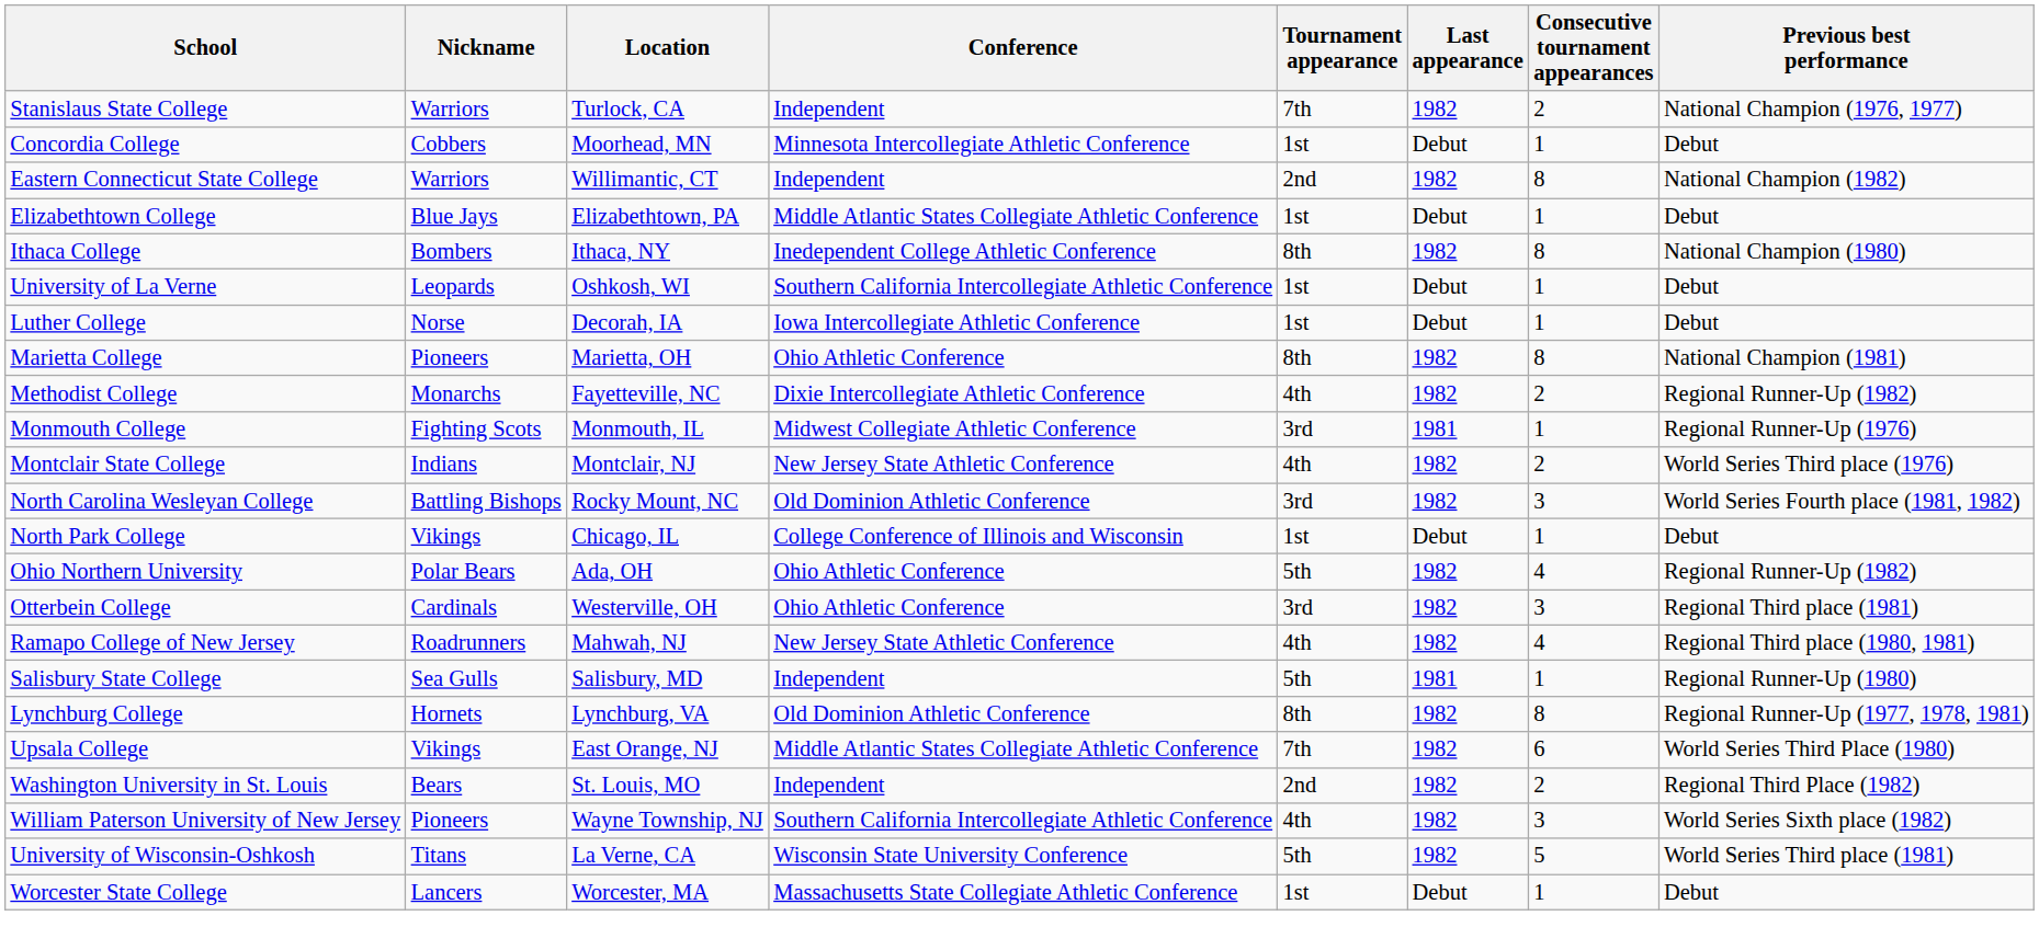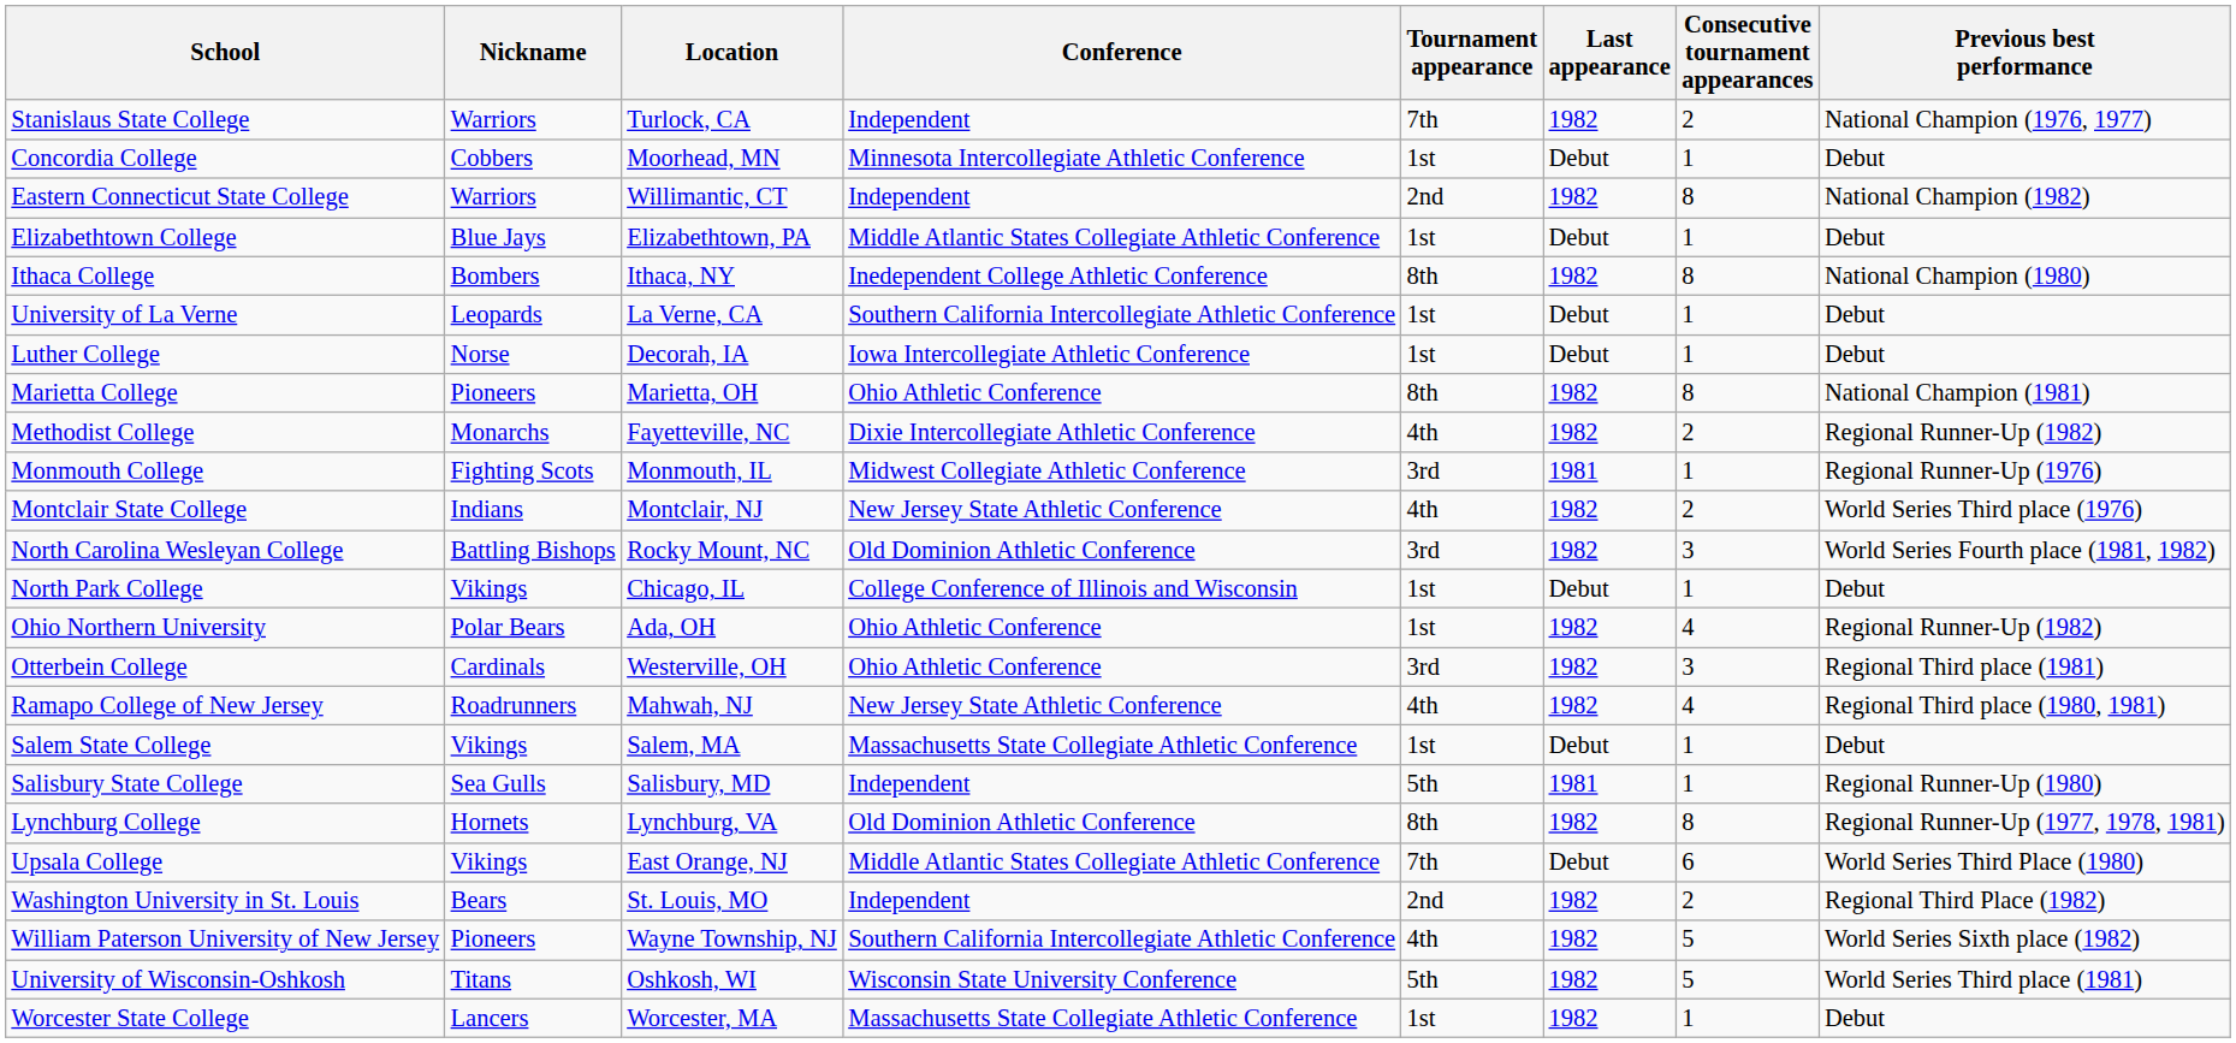 <table class="wikitable sortable">
 <tr>
 <th>School</th>
 <th>Nickname</th>
 <th>Location</th>
 <th>Conference</th>
 <th data-sort-type="number">Tournament<br>appearance</th>
 <th data-sort-type="number">Last<br>appearance</th>
 <th>Consecutive<br>tournament<br>appearances</th>
 <th>Previous best<br>performance</th>
 </tr>
 <tr>
 <td><a href='#'>Stanislaus State College</a></td>
 <td><a href='#'>Warriors</a></td>
 <td><a href='#'>Turlock, CA</a></td>
 <td><a href='#'>Independent</a></td>
 <td>7th</td>
 <td><a href='#'>1982</a></td>
 <td>2</td>
 <td>National Champion (<a href='#'>1976</a>, <a href='#'>1977</a>)</td>
 </tr>
 <tr>
 <td><a href='#'>Concordia College</a></td>
 <td><a href='#'>Cobbers</a></td>
 <td><a href='#'>Moorhead, MN</a></td>
 <td><a href='#'>Minnesota Intercollegiate Athletic Conference</a></td>
 <td>1st</td>
 <td>Debut</td>
 <td>1</td>
 <td>Debut</td>
 </tr>
 <tr>
 <td><a href='#'>Eastern Connecticut State College</a></td>
 <td><a href='#'>Warriors</a></td>
 <td><a href='#'>Willimantic, CT</a></td>
 <td><a href='#'>Independent</a></td>
 <td>2nd</td>
 <td><a href='#'>1982</a></td>
 <td>8</td>
 <td>National Champion (<a href='#'>1982</a>)</td>
 </tr>
 <tr>
 <td><a href='#'>Elizabethtown College</a></td>
 <td><a href='#'>Blue Jays</a></td>
 <td><a href='#'>Elizabethtown, PA</a></td>
 <td><a href='#'>Middle Atlantic States Collegiate Athletic Conference</a></td>
 <td>1st</td>
 <td>Debut</td>
 <td>1</td>
 <td>Debut</td>
 </tr>
 <tr>
 <td><a href='#'>Ithaca College</a></td>
 <td><a href='#'>Bombers</a></td>
 <td><a href='#'>Ithaca, NY</a></td>
 <td><a href='#'>Inedependent College Athletic Conference</a></td>
 <td>8th</td>
 <td><a href='#'>1982</a></td>
 <td>8</td>
 <td>National Champion (<a href='#'>1980</a>)</td>
 </tr>
 <tr>
 <td><a href='#'>University of La Verne</a></td>
 <td><a href='#'>Leopards</a></td>
-<td><a href='#'>Oshkosh, WI</a></td>
+<td><a href='#'>La Verne, CA</a></td>
 <td><a href='#'>Southern California Intercollegiate Athletic Conference</a></td>
 <td>1st</td>
 <td>Debut</td>
 <td>1</td>
 <td>Debut</td>
 </tr>
 <tr>
 <td><a href='#'>Luther College</a></td>
 <td><a href='#'>Norse</a></td>
 <td><a href='#'>Decorah, IA</a></td>
 <td><a href='#'>Iowa Intercollegiate Athletic Conference</a></td>
 <td>1st</td>
 <td>Debut</td>
 <td>1</td>
 <td>Debut</td>
 </tr>
 <tr>
 <td><a href='#'>Marietta College</a></td>
 <td><a href='#'>Pioneers</a></td>
 <td><a href='#'>Marietta, OH</a></td>
 <td><a href='#'>Ohio Athletic Conference</a></td>
 <td>8th</td>
 <td><a href='#'>1982</a></td>
 <td>8</td>
 <td>National Champion (<a href='#'>1981</a>)</td>
 </tr>
 <tr>
 <td><a href='#'>Methodist College</a></td>
 <td><a href='#'>Monarchs</a></td>
 <td><a href='#'>Fayetteville, NC</a></td>
 <td><a href='#'>Dixie Intercollegiate Athletic Conference</a></td>
 <td>4th</td>
 <td><a href='#'>1982</a></td>
 <td>2</td>
 <td>Regional Runner-Up (<a href='#'>1982</a>)</td>
 </tr>
 <tr>
 <td><a href='#'>Monmouth College</a></td>
 <td><a href='#'>Fighting Scots</a></td>
 <td><a href='#'>Monmouth, IL</a></td>
 <td><a href='#'>Midwest Collegiate Athletic Conference</a></td>
 <td>3rd</td>
 <td><a href='#'>1981</a></td>
 <td>1</td>
 <td>Regional Runner-Up (<a href='#'>1976</a>)</td>
 </tr>
 <tr>
 <td><a href='#'>Montclair State College</a></td>
 <td><a href='#'>Indians</a></td>
 <td><a href='#'>Montclair, NJ</a></td>
 <td><a href='#'>New Jersey State Athletic Conference</a></td>
 <td>4th</td>
 <td><a href='#'>1982</a></td>
 <td>2</td>
 <td>World Series Third place (<a href='#'>1976</a>)</td>
 </tr>
 <tr>
 <td><a href='#'>North Carolina Wesleyan College</a></td>
 <td><a href='#'>Battling Bishops</a></td>
 <td><a href='#'>Rocky Mount, NC</a></td>
 <td><a href='#'>Old Dominion Athletic Conference</a></td>
 <td>3rd</td>
 <td><a href='#'>1982</a></td>
 <td>3</td>
 <td>World Series Fourth place (<a href='#'>1981</a>, <a href='#'>1982</a>)</td>
 </tr>
 <tr>
 <td><a href='#'>North Park College</a></td>
 <td><a href='#'>Vikings</a></td>
 <td><a href='#'>Chicago, IL</a></td>
 <td><a href='#'>College Conference of Illinois and Wisconsin</a></td>
 <td>1st</td>
 <td>Debut</td>
 <td>1</td>
 <td>Debut</td>
 </tr>
 <tr>
 <td><a href='#'>Ohio Northern University</a></td>
 <td><a href='#'>Polar Bears</a></td>
 <td><a href='#'>Ada, OH</a></td>
 <td><a href='#'>Ohio Athletic Conference</a></td>
-<td>5th</td>
+<td>1st</td>
 <td><a href='#'>1982</a></td>
 <td>4</td>
 <td>Regional Runner-Up (<a href='#'>1982</a>)</td>
 </tr>
 <tr>
 <td><a href='#'>Otterbein College</a></td>
 <td><a href='#'>Cardinals</a></td>
 <td><a href='#'>Westerville, OH</a></td>
 <td><a href='#'>Ohio Athletic Conference</a></td>
 <td>3rd</td>
 <td><a href='#'>1982</a></td>
 <td>3</td>
 <td>Regional Third place (<a href='#'>1981</a>)</td>
 </tr>
 <tr>
 <td><a href='#'>Ramapo College of New Jersey</a></td>
 <td><a href='#'>Roadrunners</a></td>
 <td><a href='#'>Mahwah, NJ</a></td>
 <td><a href='#'>New Jersey State Athletic Conference</a></td>
 <td>4th</td>
 <td><a href='#'>1982</a></td>
 <td>4</td>
 <td>Regional Third place (<a href='#'>1980</a>, <a href='#'>1981</a>)</td>
+</tr>
+<tr>
+<td><a href='#'>Salem State College</a></td>
+<td><a href='#'>Vikings</a></td>
+<td><a href='#'>Salem, MA</a></td>
+<td><a href='#'>Massachusetts State Collegiate Athletic Conference</a></td>
+<td>1st</td>
+<td>Debut</td>
+<td>1</td>
+<td>Debut</td>
 </tr>
 <tr>
 <td><a href='#'>Salisbury State College</a></td>
 <td><a href='#'>Sea Gulls</a></td>
 <td><a href='#'>Salisbury, MD</a></td>
 <td><a href='#'>Independent</a></td>
 <td>5th</td>
 <td><a href='#'>1981</a></td>
 <td>1</td>
 <td>Regional Runner-Up (<a href='#'>1980</a>)</td>
 </tr>
 <tr>
 <td><a href='#'>Lynchburg College</a></td>
 <td><a href='#'>Hornets</a></td>
 <td><a href='#'>Lynchburg, VA</a></td>
 <td><a href='#'>Old Dominion Athletic Conference</a></td>
 <td>8th</td>
 <td><a href='#'>1982</a></td>
 <td>8</td>
 <td>Regional Runner-Up (<a href='#'>1977</a>, <a href='#'>1978</a>, <a href='#'>1981</a>)</td>
 </tr>
 <tr>
 <td><a href='#'>Upsala College</a></td>
 <td><a href='#'>Vikings</a></td>
 <td><a href='#'>East Orange, NJ</a></td>
 <td><a href='#'>Middle Atlantic States Collegiate Athletic Conference</a></td>
 <td>7th</td>
-<td><a href='#'>1982</a></td>
+<td>Debut</td>
 <td>6</td>
 <td>World Series Third Place (<a href='#'>1980</a>)</td>
 </tr>
 <tr>
 <td><a href='#'>Washington University in St. Louis</a></td>
 <td><a href='#'>Bears</a></td>
 <td><a href='#'>St. Louis, MO</a></td>
 <td><a href='#'>Independent</a></td>
 <td>2nd</td>
 <td><a href='#'>1982</a></td>
 <td>2</td>
 <td>Regional Third Place (<a href='#'>1982</a>)</td>
 </tr>
 <tr>
 <td><a href='#'>William Paterson University of New Jersey</a></td>
 <td><a href='#'>Pioneers</a></td>
 <td><a href='#'>Wayne Township, NJ</a></td>
 <td><a href='#'>Southern California Intercollegiate Athletic Conference</a></td>
 <td>4th</td>
 <td><a href='#'>1982</a></td>
-<td>3</td>
+<td>5</td>
 <td>World Series Sixth place (<a href='#'>1982</a>)</td>
 </tr>
 <tr>
 <td><a href='#'>University of Wisconsin-Oshkosh</a></td>
 <td><a href='#'>Titans</a></td>
-<td><a href='#'>La Verne, CA</a></td>
+<td><a href='#'>Oshkosh, WI</a></td>
 <td><a href='#'>Wisconsin State University Conference</a></td>
 <td>5th</td>
 <td><a href='#'>1982</a></td>
 <td>5</td>
 <td>World Series Third place (<a href='#'>1981</a>)</td>
 </tr>
 <tr>
 <td><a href='#'>Worcester State College</a></td>
 <td><a href='#'>Lancers</a></td>
 <td><a href='#'>Worcester, MA</a></td>
 <td><a href='#'>Massachusetts State Collegiate Athletic Conference</a></td>
 <td>1st</td>
-<td>Debut</td>
+<td><a href='#'>1982</a></td>
 <td>1</td>
 <td>Debut</td>
 </tr>
 </table>
